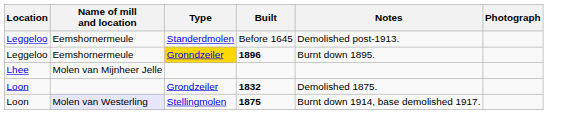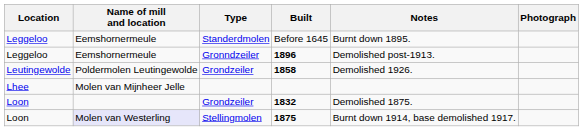 <table class="wikitable">
 <tr>
 <th>Location</th>
 <th>Name of mill<br>and location</th>
 <th>Type</th>
 <th>Built</th>
 <th>Notes</th>
 <th>Photograph</th>
 </tr>
 <tr>
 <td><a href='#'>Leggeloo</a></td>
 <td>Eemshornermeule<br></td>
 <td><a href='#'>Standerdmolen</a></td>
 <td>Before 1645</td>
-<td>Demolished post-1913.</td>
+<td>Burnt down 1895.</td>
 <td></td>
 </tr>
 <tr>
 <td>Leggeloo</td>
 <td>Eemshornermeule<br></td>
-<td style="background: gold;"><a href='#'>Gronndzeiler</a></td>
+<td><a href='#'>Gronndzeiler</a></td>
 <td><strong>1896</strong></td>
-<td>Burnt down 1895.</td>
+<td>Demolished post-1913.</td>
+<td></td>
+</tr>
+<tr>
+<td><a href='#'>Leutingewolde</a></td>
+<td>Poldermolen Leutingewolde<br></td>
+<td><a href='#'>Grondzeiler</a></td>
+<td><strong>1858</strong></td>
+<td>Demolished 1926.</td>
 <td></td>
 </tr>
 <tr>
 <td><a href='#'>Lhee</a></td>
 <td>Molen van Mijnheer Jelle</td>
 <td></td>
 <td></td>
 <td></td>
 <td></td>
 </tr>
 <tr>
 <td><a href='#'>Loon</a></td>
 <td></td>
 <td><a href='#'>Grondzeiler</a></td>
 <td><strong>1832</strong></td>
 <td>Demolished  1875.</td>
 <td></td>
 </tr>
 <tr>
 <td>Loon</td>
 <td style="background: lavender;">Molen van Westerling<br></td>
 <td><a href='#'>Stellingmolen</a></td>
 <td><strong>1875</strong></td>
 <td>Burnt down 1914, base demolished 1917.</td>
 <td></td>
 </tr>
 </table>
